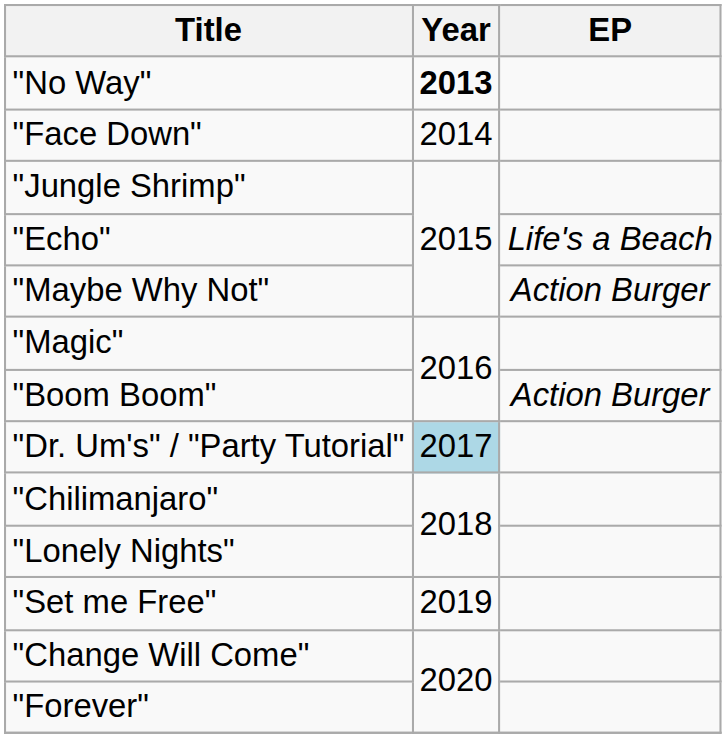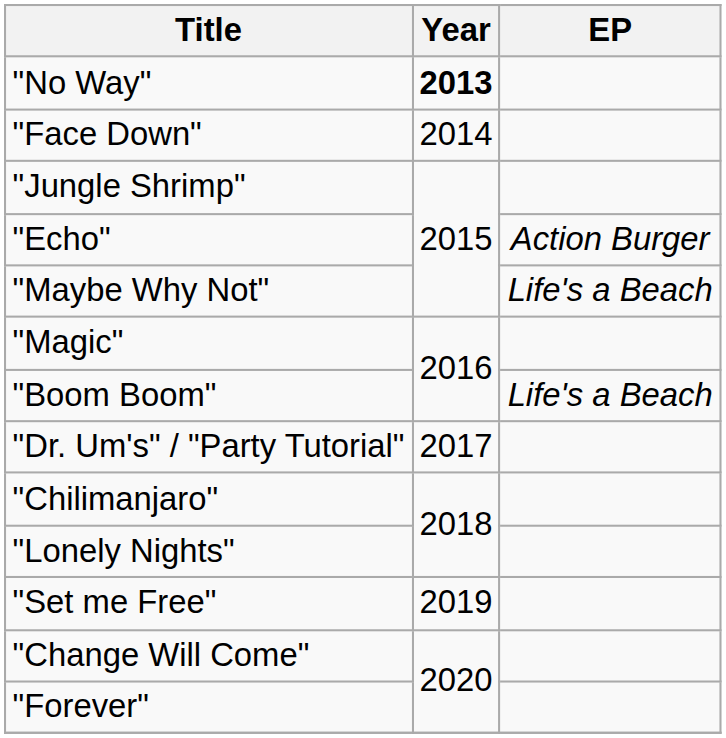 <table class="wikitable" style="text-align:center;">
 <tr>
 <th scope="col">Title</th>
 <th scope="col">Year</th>
 <th scope="col">EP</th>
 </tr>
 <tr>
 <td align="left">"No Way"</td>
 <td><strong>2013</strong></td>
 <td></td>
 </tr>
 <tr>
 <td align="left">"Face Down"</td>
 <td>2014</td>
 <td></td>
 </tr>
 <tr>
 <td align="left">"Jungle Shrimp"</td>
 <td rowspan="3">2015</td>
 <td></td>
 </tr>
 <tr>
 <td align="left">"Echo"</td>
-<td><em>Life's a Beach</em></td>
+<td><em>Action Burger</em></td>
 </tr>
 <tr>
 <td align="left">"Maybe Why Not" <br> </td>
-<td><em>Action Burger</em></td>
+<td><em>Life's a Beach</em></td>
 </tr>
 <tr>
 <td align="left">"Magic"</td>
 <td rowspan="2">2016</td>
 <td></td>
 </tr>
 <tr>
 <td align="left">"Boom Boom"</td>
-<td><em>Action Burger</em></td>
+<td><em>Life's a Beach</em></td>
 </tr>
 <tr>
 <td align="left">"Dr. Um's" / "Party Tutorial"</td>
-<td style="background: lightblue;">2017</td>
+<td>2017</td>
 <td></td>
 </tr>
 <tr>
 <td align="left">"Chilimanjaro" <br> </td>
 <td rowspan="2">2018</td>
 <td></td>
 </tr>
 <tr>
 <td align="left">"Lonely Nights" <br> </td>
 <td></td>
 </tr>
 <tr>
 <td align="left">"Set me Free"</td>
 <td>2019</td>
 <td></td>
 </tr>
 <tr>
 <td align="left">"Change Will Come"</td>
 <td rowspan="2">2020</td>
 <td></td>
 </tr>
 <tr>
 <td align="left">"Forever" <br> </td>
 <td></td>
 </tr>
 <tr>
 </tr>
 </table>
